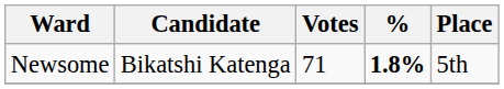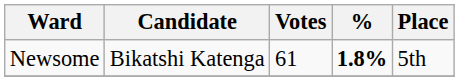 <table class="wikitable">
 <tr>
 <th>Ward</th>
 <th>Candidate</th>
 <th>Votes</th>
 <th>%</th>
 <th>Place</th>
 </tr>
 <tr>
 <td>Newsome</td>
 <td>Bikatshi Katenga</td>
-<td>71</td>
+<td>61</td>
 <td><strong>1.8%</strong></td>
 <td>5th</td>
 </tr>
 <tr>
 </tr>
 </table>
